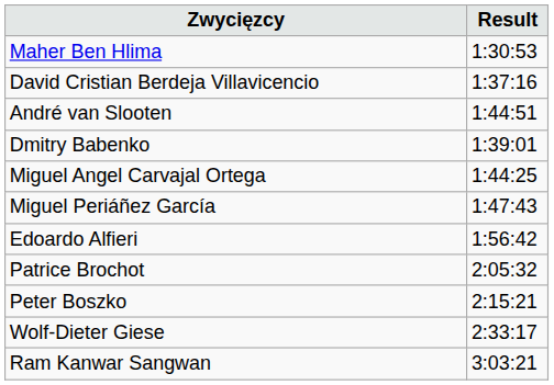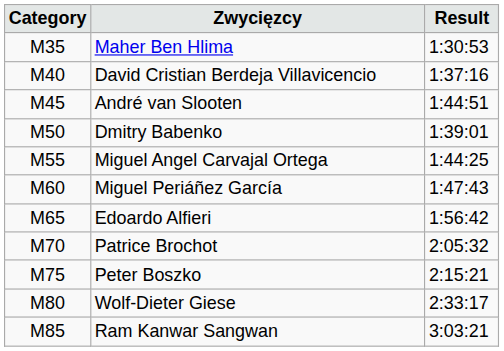 <table class="wikitable" width=35%>
 <tr>
+<td width=15% align="center" bgcolor=#E3E7E6><strong>Category</strong></td>
 <td align="center" bgcolor=#E3E7E6> <strong>Zwycięzcy</strong></td>
 <td width=15% align="center" bgcolor=#E3E7E6><strong>Result</strong></td>
 </tr>
 <tr>
+<td align="center">M35</td>
 <td> <a href='#'>Maher Ben Hlima</a></td>
 <td>1:30:53</td>
 </tr>
 <tr>
+<td align="center">M40</td>
 <td> David Cristian Berdeja Villavicencio</td>
 <td>1:37:16</td>
 </tr>
 <tr>
+<td align="center">M45</td>
 <td> André van Slooten</td>
 <td>1:44:51</td>
 </tr>
 <tr>
+<td align="center">M50</td>
 <td> Dmitry Babenko</td>
 <td>1:39:01</td>
 </tr>
 <tr>
+<td align="center">M55</td>
 <td> Miguel Angel Carvajal Ortega</td>
 <td>1:44:25</td>
 </tr>
 <tr>
+<td align="center">M60</td>
 <td> Miguel Periáñez García</td>
 <td>1:47:43</td>
 </tr>
 <tr>
+<td align="center">M65</td>
 <td> Edoardo Alfieri</td>
 <td>1:56:42</td>
 </tr>
 <tr>
+<td align="center">M70</td>
 <td> Patrice Brochot</td>
 <td>2:05:32</td>
 </tr>
 <tr>
+<td align="center">M75</td>
 <td> Peter Boszko</td>
 <td>2:15:21</td>
 </tr>
 <tr>
+<td align="center">M80</td>
 <td> Wolf-Dieter Giese</td>
 <td>2:33:17</td>
 </tr>
 <tr>
+<td align="center">M85</td>
 <td> Ram Kanwar Sangwan</td>
 <td>3:03:21</td>
 </tr>
 </table>
